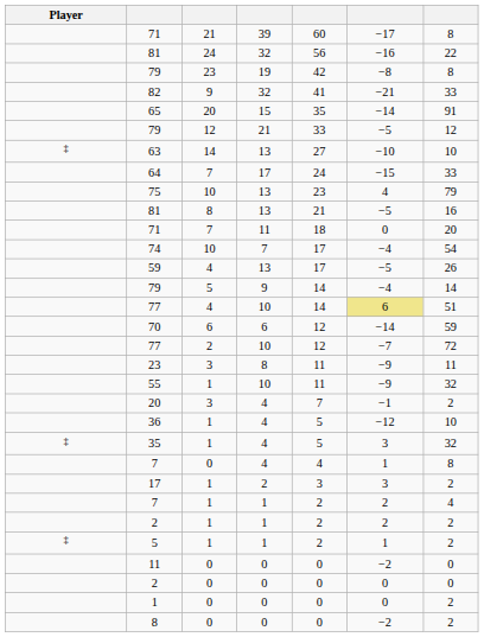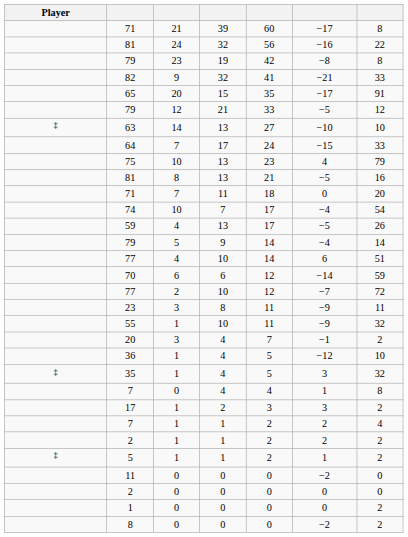 <table class="wikitable sortable" style="width:100%; text-align:center;">
 <tr>
 <th>Player</th>
 <th></th>
 <th></th>
 <th></th>
 <th></th>
 <th data-sort-type="number"></th>
 <th></th>
 </tr>
 <tr>
 <td></td>
 <td>71</td>
 <td>21</td>
 <td>39</td>
 <td>60</td>
 <td>−17</td>
 <td>8</td>
 </tr>
 <tr>
 <td></td>
 <td>81</td>
 <td>24</td>
 <td>32</td>
 <td>56</td>
 <td>−16</td>
 <td>22</td>
 </tr>
 <tr>
 <td></td>
 <td>79</td>
 <td>23</td>
 <td>19</td>
 <td>42</td>
 <td>−8</td>
 <td>8</td>
 </tr>
 <tr>
 <td></td>
 <td>82</td>
 <td>9</td>
 <td>32</td>
 <td>41</td>
 <td>−21</td>
 <td>33</td>
 </tr>
 <tr>
 <td></td>
 <td>65</td>
 <td>20</td>
 <td>15</td>
 <td>35</td>
-<td>−14</td>
+<td>−17</td>
 <td>91</td>
 </tr>
 <tr>
 <td></td>
 <td>79</td>
 <td>12</td>
 <td>21</td>
 <td>33</td>
 <td>−5</td>
 <td>12</td>
 </tr>
 <tr>
 <td><sup>‡</sup></td>
 <td>63</td>
 <td>14</td>
 <td>13</td>
 <td>27</td>
 <td>−10</td>
 <td>10</td>
 </tr>
 <tr>
 <td></td>
 <td>64</td>
 <td>7</td>
 <td>17</td>
 <td>24</td>
 <td>−15</td>
 <td>33</td>
 </tr>
 <tr>
 <td></td>
 <td>75</td>
 <td>10</td>
 <td>13</td>
 <td>23</td>
 <td>4</td>
 <td>79</td>
 </tr>
 <tr>
 <td></td>
 <td>81</td>
 <td>8</td>
 <td>13</td>
 <td>21</td>
 <td>−5</td>
 <td>16</td>
 </tr>
 <tr>
 <td></td>
 <td>71</td>
 <td>7</td>
 <td>11</td>
 <td>18</td>
 <td>0</td>
 <td>20</td>
 </tr>
 <tr>
 <td></td>
 <td>74</td>
 <td>10</td>
 <td>7</td>
 <td>17</td>
 <td>−4</td>
 <td>54</td>
 </tr>
 <tr>
 <td></td>
 <td>59</td>
 <td>4</td>
 <td>13</td>
 <td>17</td>
 <td>−5</td>
 <td>26</td>
 </tr>
 <tr>
 <td></td>
 <td>79</td>
 <td>5</td>
 <td>9</td>
 <td>14</td>
 <td>−4</td>
 <td>14</td>
 </tr>
 <tr>
 <td></td>
 <td>77</td>
 <td>4</td>
 <td>10</td>
 <td>14</td>
-<td style="background: khaki;">6</td>
+<td>6</td>
 <td>51</td>
 </tr>
 <tr>
 <td></td>
 <td>70</td>
 <td>6</td>
 <td>6</td>
 <td>12</td>
 <td>−14</td>
 <td>59</td>
 </tr>
 <tr>
 <td></td>
 <td>77</td>
 <td>2</td>
 <td>10</td>
 <td>12</td>
 <td>−7</td>
 <td>72</td>
 </tr>
 <tr>
 <td></td>
 <td>23</td>
 <td>3</td>
 <td>8</td>
 <td>11</td>
 <td>−9</td>
 <td>11</td>
 </tr>
 <tr>
 <td></td>
 <td>55</td>
 <td>1</td>
 <td>10</td>
 <td>11</td>
 <td>−9</td>
 <td>32</td>
 </tr>
 <tr>
 <td></td>
 <td>20</td>
 <td>3</td>
 <td>4</td>
 <td>7</td>
 <td>−1</td>
 <td>2</td>
 </tr>
 <tr>
 <td></td>
 <td>36</td>
 <td>1</td>
 <td>4</td>
 <td>5</td>
 <td>−12</td>
 <td>10</td>
 </tr>
 <tr>
 <td><sup>‡</sup></td>
 <td>35</td>
 <td>1</td>
 <td>4</td>
 <td>5</td>
 <td>3</td>
 <td>32</td>
 </tr>
 <tr>
 <td></td>
 <td>7</td>
 <td>0</td>
 <td>4</td>
 <td>4</td>
 <td>1</td>
 <td>8</td>
 </tr>
 <tr>
 <td></td>
 <td>17</td>
 <td>1</td>
 <td>2</td>
 <td>3</td>
 <td>3</td>
 <td>2</td>
 </tr>
 <tr>
 <td></td>
 <td>7</td>
 <td>1</td>
 <td>1</td>
 <td>2</td>
 <td>2</td>
 <td>4</td>
 </tr>
 <tr>
 <td></td>
 <td>2</td>
 <td>1</td>
 <td>1</td>
 <td>2</td>
 <td>2</td>
 <td>2</td>
 </tr>
 <tr>
 <td><sup>‡</sup></td>
 <td>5</td>
 <td>1</td>
 <td>1</td>
 <td>2</td>
 <td>1</td>
 <td>2</td>
 </tr>
 <tr>
 <td></td>
 <td>11</td>
 <td>0</td>
 <td>0</td>
 <td>0</td>
 <td>−2</td>
 <td>0</td>
 </tr>
 <tr>
 <td></td>
 <td>2</td>
 <td>0</td>
 <td>0</td>
 <td>0</td>
 <td>0</td>
 <td>0</td>
 </tr>
 <tr>
 <td></td>
 <td>1</td>
 <td>0</td>
 <td>0</td>
 <td>0</td>
 <td>0</td>
 <td>2</td>
 </tr>
 <tr>
 <td></td>
 <td>8</td>
 <td>0</td>
 <td>0</td>
 <td>0</td>
 <td>−2</td>
 <td>2</td>
 </tr>
 </table>
